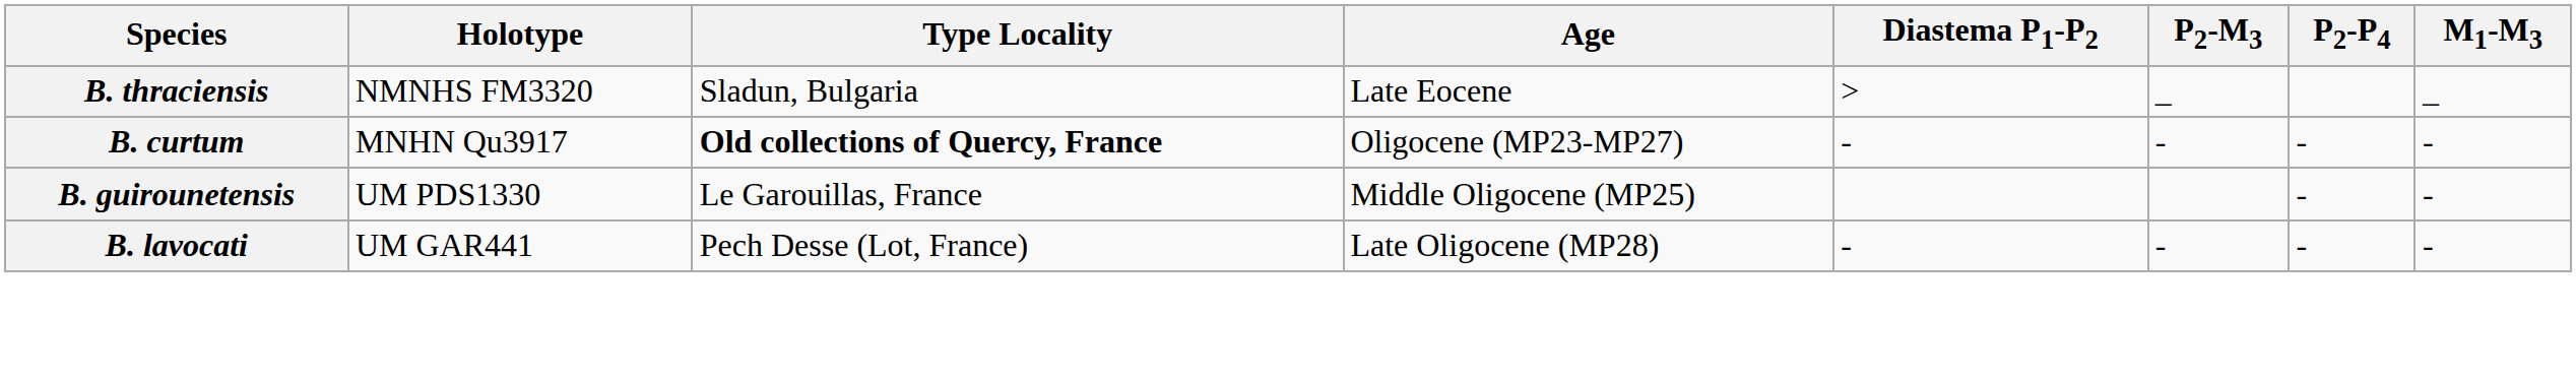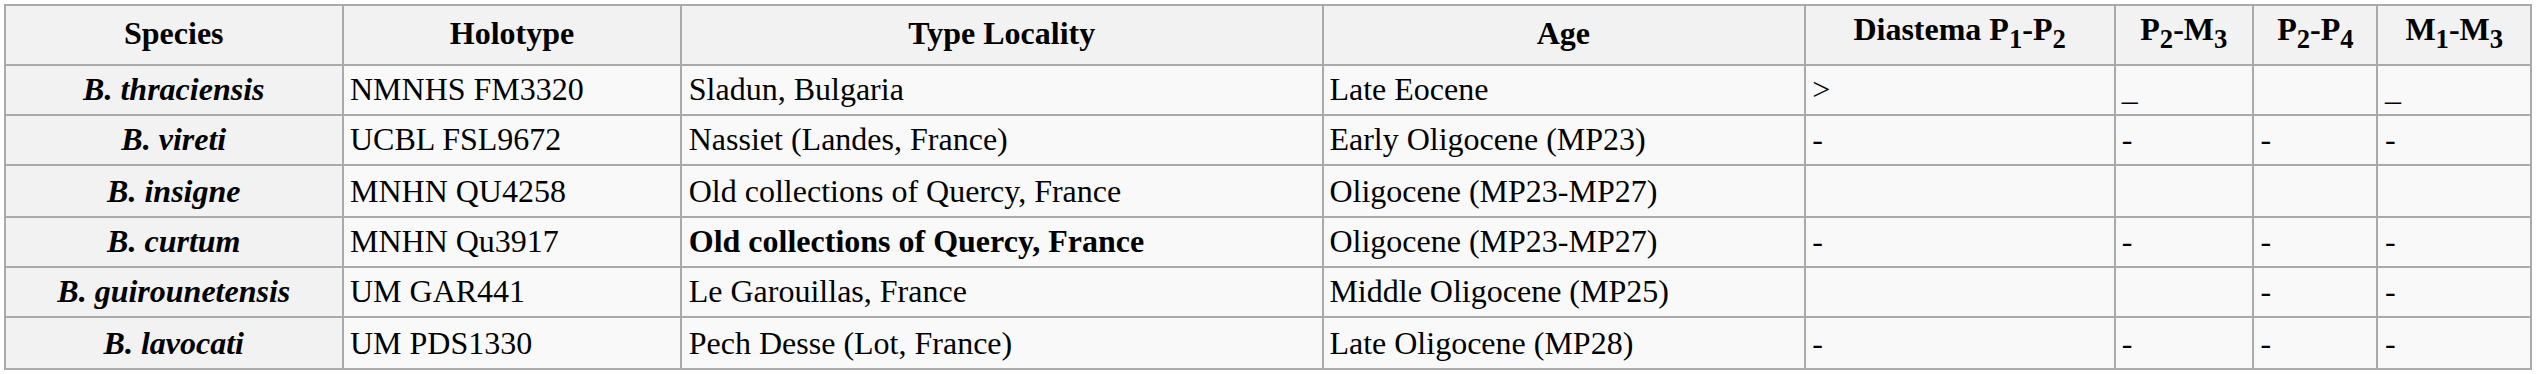 <table class="wikitable sortable mw-collapsible mw-collapsed" width=100%>
 <tr>
 <th scope="col">Species</th>
 <th scope="col">Holotype</th>
 <th scope="col">Type Locality</th>
 <th scope="col">Age</th>
 <th scope="col">Diastema P<sub>1</sub>-P<sub>2</sub></th>
 <th scope="col">P<sub>2</sub>-M<sub>3</sub></th>
 <th scope="col">P<sub>2</sub>-P<sub>4</sub></th>
 <th scope="col">M<sub>1</sub>-M<sub>3</sub></th>
 </tr>
 <tr>
 <th><em>B. thraciensis</em></th>
 <td>NMNHS FM3320</td>
 <td>Sladun, Bulgaria</td>
 <td>Late Eocene</td>
 <td>></td>
 <td>_</td>
 <td></td>
 <td>_</td>
 </tr>
 <tr>
+<th><em>B. vireti</em></th>
+<td>UCBL FSL9672</td>
+<td>Nassiet (Landes, France)</td>
+<td>Early Oligocene (MP23)</td>
+<td> - </td>
+<td> - </td>
+<td> - </td>
+<td> - </td>
+</tr>
+<tr>
+<th><em>B. insigne</em></th>
+<td>MNHN QU4258</td>
+<td>Old collections of Quercy, France</td>
+<td>Oligocene (MP23-MP27)</td>
+<td></td>
+<td></td>
+<td></td>
+<td></td>
+</tr>
+<tr>
 <th><em>B. curtum</em></th>
 <td>MNHN Qu3917</td>
 <td><strong>Old collections of Quercy, France</strong></td>
 <td>Oligocene (MP23-MP27)</td>
 <td> - </td>
 <td> - </td>
 <td> - </td>
 <td> - </td>
 </tr>
 <tr>
 <th><em>B. guirounetensis</em></th>
-<td>UM PDS1330</td>
+<td>UM GAR441</td>
 <td>Le Garouillas, France</td>
 <td>Middle Oligocene (MP25)</td>
 <td></td>
 <td></td>
 <td> - </td>
 <td> - </td>
 </tr>
 <tr>
 <th><em>B. lavocati</em></th>
-<td>UM GAR441</td>
+<td>UM PDS1330</td>
 <td>Pech Desse (Lot, France)</td>
 <td>Late Oligocene (MP28)</td>
 <td> - </td>
 <td> - </td>
 <td> - </td>
 <td> - </td>
 </tr>
 <tr>
 </tr>
 </table>
